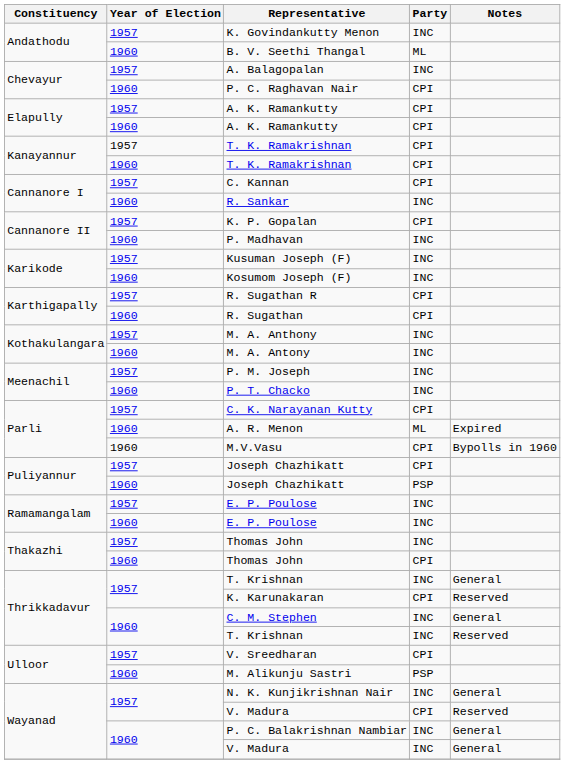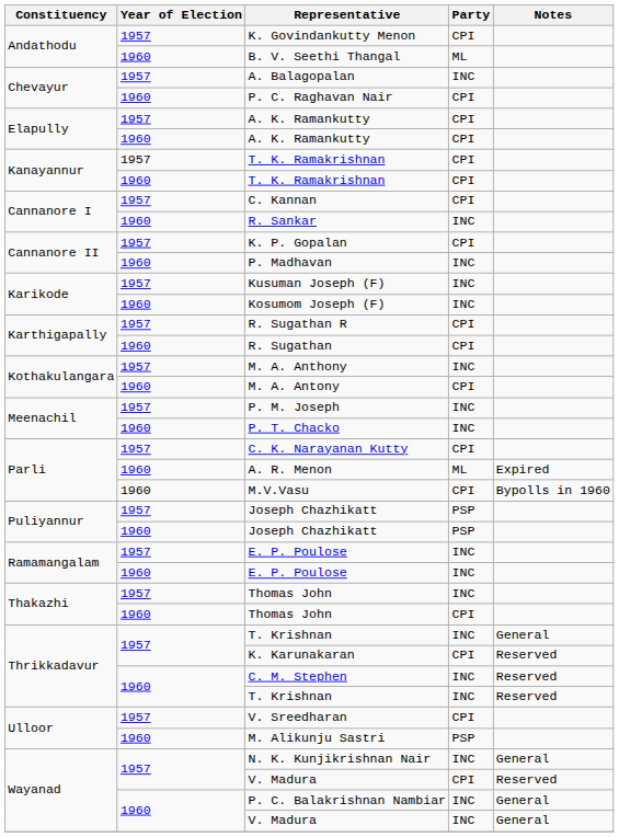 <table class="wikitable sortable">
 <tr>
 <th>Constituency</th>
 <th>Year of Election</th>
 <th>Representative</th>
 <th>Party</th>
 <th>Notes</th>
 </tr>
 <tr>
 <td rowspan="2">Andathodu</td>
 <td><a href='#'>1957</a></td>
 <td>K. Govindankutty Menon</td>
-<td>INC</td>
+<td>CPI</td>
 <td></td>
 </tr>
 <tr>
 <td><a href='#'>1960</a></td>
 <td>B. V. Seethi Thangal</td>
 <td>ML</td>
 <td></td>
 </tr>
 <tr>
 <td rowspan="2">Chevayur</td>
 <td><a href='#'>1957</a></td>
 <td>A. Balagopalan</td>
 <td>INC</td>
 <td></td>
 </tr>
 <tr>
 <td><a href='#'>1960</a></td>
 <td>P. C. Raghavan Nair</td>
 <td>CPI</td>
 <td></td>
 </tr>
 <tr>
 <td rowspan="2">Elapully</td>
 <td><a href='#'>1957</a></td>
 <td>A. K. Ramankutty</td>
 <td>CPI</td>
 <td></td>
 </tr>
 <tr>
 <td><a href='#'>1960</a></td>
 <td>A. K. Ramankutty</td>
 <td>CPI</td>
 <td></td>
 </tr>
 <tr>
 <td rowspan="2">Kanayannur</td>
 <td>1957</td>
 <td><a href='#'>T. K. Ramakrishnan</a></td>
 <td>CPI</td>
 <td></td>
 </tr>
 <tr>
 <td><a href='#'>1960</a></td>
 <td><a href='#'>T. K. Ramakrishnan</a></td>
 <td>CPI</td>
 <td></td>
 </tr>
 <tr>
 <td rowspan="2">Cannanore I</td>
 <td><a href='#'>1957</a></td>
 <td>C. Kannan</td>
 <td>CPI</td>
 <td></td>
 </tr>
 <tr>
 <td><a href='#'>1960</a></td>
 <td><a href='#'>R. Sankar</a></td>
 <td>INC</td>
 <td></td>
 </tr>
 <tr>
 <td rowspan="2">Cannanore II</td>
 <td><a href='#'>1957</a></td>
 <td>K. P. Gopalan</td>
 <td>CPI</td>
 <td></td>
 </tr>
 <tr>
 <td><a href='#'>1960</a></td>
 <td>P. Madhavan</td>
 <td>INC</td>
 <td></td>
 </tr>
 <tr>
 <td rowspan="2">Karikode</td>
 <td><a href='#'>1957</a></td>
 <td>Kusuman Joseph  (F)</td>
 <td>INC</td>
 <td></td>
 </tr>
 <tr>
 <td><a href='#'>1960</a></td>
 <td>Kosumom Joseph (F)</td>
 <td>INC</td>
 <td></td>
 </tr>
 <tr>
 <td rowspan="2">Karthigapally</td>
 <td><a href='#'>1957</a></td>
 <td>R. Sugathan R</td>
 <td>CPI</td>
 <td></td>
 </tr>
 <tr>
 <td><a href='#'>1960</a></td>
 <td>R. Sugathan</td>
 <td>CPI</td>
 <td></td>
 </tr>
 <tr>
 <td rowspan="2">Kothakulangara</td>
 <td><a href='#'>1957</a></td>
 <td>M. A. Anthony</td>
 <td>INC</td>
 <td></td>
 </tr>
 <tr>
 <td><a href='#'>1960</a></td>
 <td>M. A. Antony</td>
-<td>INC</td>
+<td>CPI</td>
 <td></td>
 </tr>
 <tr>
 <td rowspan="2">Meenachil</td>
 <td><a href='#'>1957</a></td>
 <td>P. M. Joseph</td>
 <td>INC</td>
 <td></td>
 </tr>
 <tr>
 <td><a href='#'>1960</a></td>
 <td><a href='#'>P. T. Chacko</a></td>
 <td>INC</td>
 <td></td>
 </tr>
 <tr>
 <td rowspan="3">Parli</td>
 <td><a href='#'>1957</a></td>
 <td><a href='#'>C. K. Narayanan Kutty</a></td>
 <td>CPI</td>
 <td></td>
 </tr>
 <tr>
 <td><a href='#'>1960</a></td>
 <td>A. R. Menon</td>
 <td>ML</td>
 <td>Expired</td>
 </tr>
 <tr>
 <td>1960</td>
 <td>M.V.Vasu</td>
 <td>CPI</td>
 <td>Bypolls in 1960</td>
 </tr>
 <tr>
 <td rowspan="2">Puliyannur</td>
 <td><a href='#'>1957</a></td>
 <td>Joseph Chazhikatt</td>
-<td>CPI</td>
+<td>PSP</td>
 <td></td>
 </tr>
 <tr>
 <td><a href='#'>1960</a></td>
 <td>Joseph Chazhikatt</td>
 <td>PSP</td>
 <td></td>
 </tr>
 <tr>
 <td rowspan="2">Ramamangalam</td>
 <td><a href='#'>1957</a></td>
 <td><a href='#'>E. P. Poulose</a></td>
 <td>INC</td>
 <td></td>
 </tr>
 <tr>
 <td><a href='#'>1960</a></td>
 <td><a href='#'>E. P. Poulose</a></td>
 <td>INC</td>
 <td></td>
 </tr>
 <tr>
 <td rowspan="2">Thakazhi</td>
 <td><a href='#'>1957</a></td>
 <td>Thomas John</td>
 <td>INC</td>
 <td></td>
 </tr>
 <tr>
 <td><a href='#'>1960</a></td>
 <td>Thomas John</td>
 <td>CPI</td>
 <td></td>
 </tr>
 <tr>
 <td rowspan="4">Thrikkadavur</td>
 <td rowspan="2"><a href='#'>1957</a></td>
 <td>T. Krishnan</td>
 <td>INC</td>
 <td>General</td>
 </tr>
 <tr>
 <td>K. Karunakaran</td>
 <td>CPI</td>
 <td>Reserved</td>
 </tr>
 <tr>
 <td rowspan="2"><a href='#'>1960</a></td>
 <td><a href='#'>C. M. Stephen</a></td>
 <td>INC</td>
-<td>General</td>
+<td>Reserved</td>
 </tr>
 <tr>
 <td>T. Krishnan</td>
 <td>INC</td>
 <td>Reserved</td>
 </tr>
 <tr>
 <td rowspan="2">Ulloor</td>
 <td><a href='#'>1957</a></td>
 <td>V. Sreedharan</td>
 <td>CPI</td>
 <td></td>
 </tr>
 <tr>
 <td><a href='#'>1960</a></td>
 <td>M. Alikunju Sastri</td>
 <td>PSP</td>
 <td></td>
 </tr>
 <tr>
 <td rowspan="4">Wayanad</td>
 <td rowspan="2"><a href='#'>1957</a></td>
 <td>N. K. Kunjikrishnan Nair</td>
 <td>INC</td>
 <td>General</td>
 </tr>
 <tr>
 <td>V. Madura</td>
 <td>CPI</td>
 <td>Reserved</td>
 </tr>
 <tr>
 <td rowspan="2"><a href='#'>1960</a></td>
 <td>P. C. Balakrishnan Nambiar</td>
 <td>INC</td>
 <td>General</td>
 </tr>
 <tr>
 <td>V. Madura</td>
 <td>INC</td>
 <td>General</td>
 </tr>
 <tr>
 </tr>
 </table>
